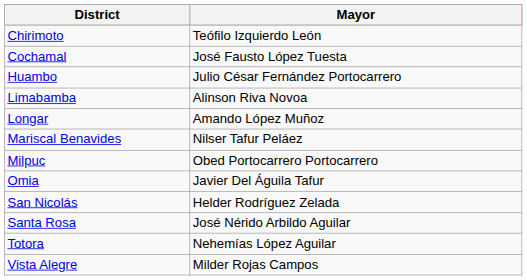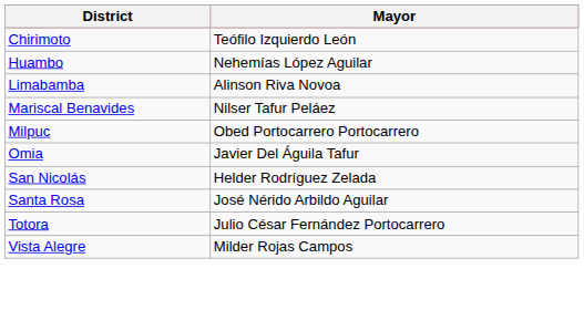 <table class="wikitable"; style="width:50%; height:200px" border="1">
 <tr>
 </tr>
 <tr style="background:Red; color:black">
 <th><strong>District</strong></th>
 <th><strong>Mayor</strong></th>
 </tr>
 <tr>
 <td><a href='#'>Chirimoto</a></td>
 <td>Teófilo Izquierdo León</td>
 </tr>
 <tr>
-<td><a href='#'>Cochamal</a></td>
-<td>José Fausto López Tuesta</td>
-</tr>
-<tr>
 <td><a href='#'>Huambo</a></td>
-<td>Julio César Fernández Portocarrero</td>
+<td>Nehemías López Aguilar</td>
 </tr>
 <tr>
 <td><a href='#'>Limabamba</a></td>
 <td>Alinson Riva Novoa</td>
-</tr>
-<tr>
-<td><a href='#'>Longar</a></td>
-<td>Amando López Muñoz</td>
 </tr>
 <tr>
 <td><a href='#'>Mariscal Benavides</a></td>
 <td>Nilser Tafur Peláez</td>
 </tr>
 <tr>
 <td><a href='#'>Milpuc</a></td>
 <td>Obed Portocarrero Portocarrero</td>
 </tr>
 <tr>
 <td><a href='#'>Omia</a></td>
 <td>Javier Del Águila Tafur</td>
 </tr>
 <tr>
 <td><a href='#'>San Nicolás</a></td>
 <td>Helder Rodríguez Zelada</td>
 </tr>
 <tr>
 <td><a href='#'>Santa Rosa</a></td>
 <td>José Nérido Arbildo Aguilar</td>
 </tr>
 <tr>
 <td><a href='#'>Totora</a></td>
-<td>Nehemías López Aguilar</td>
+<td>Julio César Fernández Portocarrero</td>
 </tr>
 <tr>
 <td><a href='#'>Vista Alegre</a></td>
 <td>Milder Rojas Campos</td>
 </tr>
 </table>
